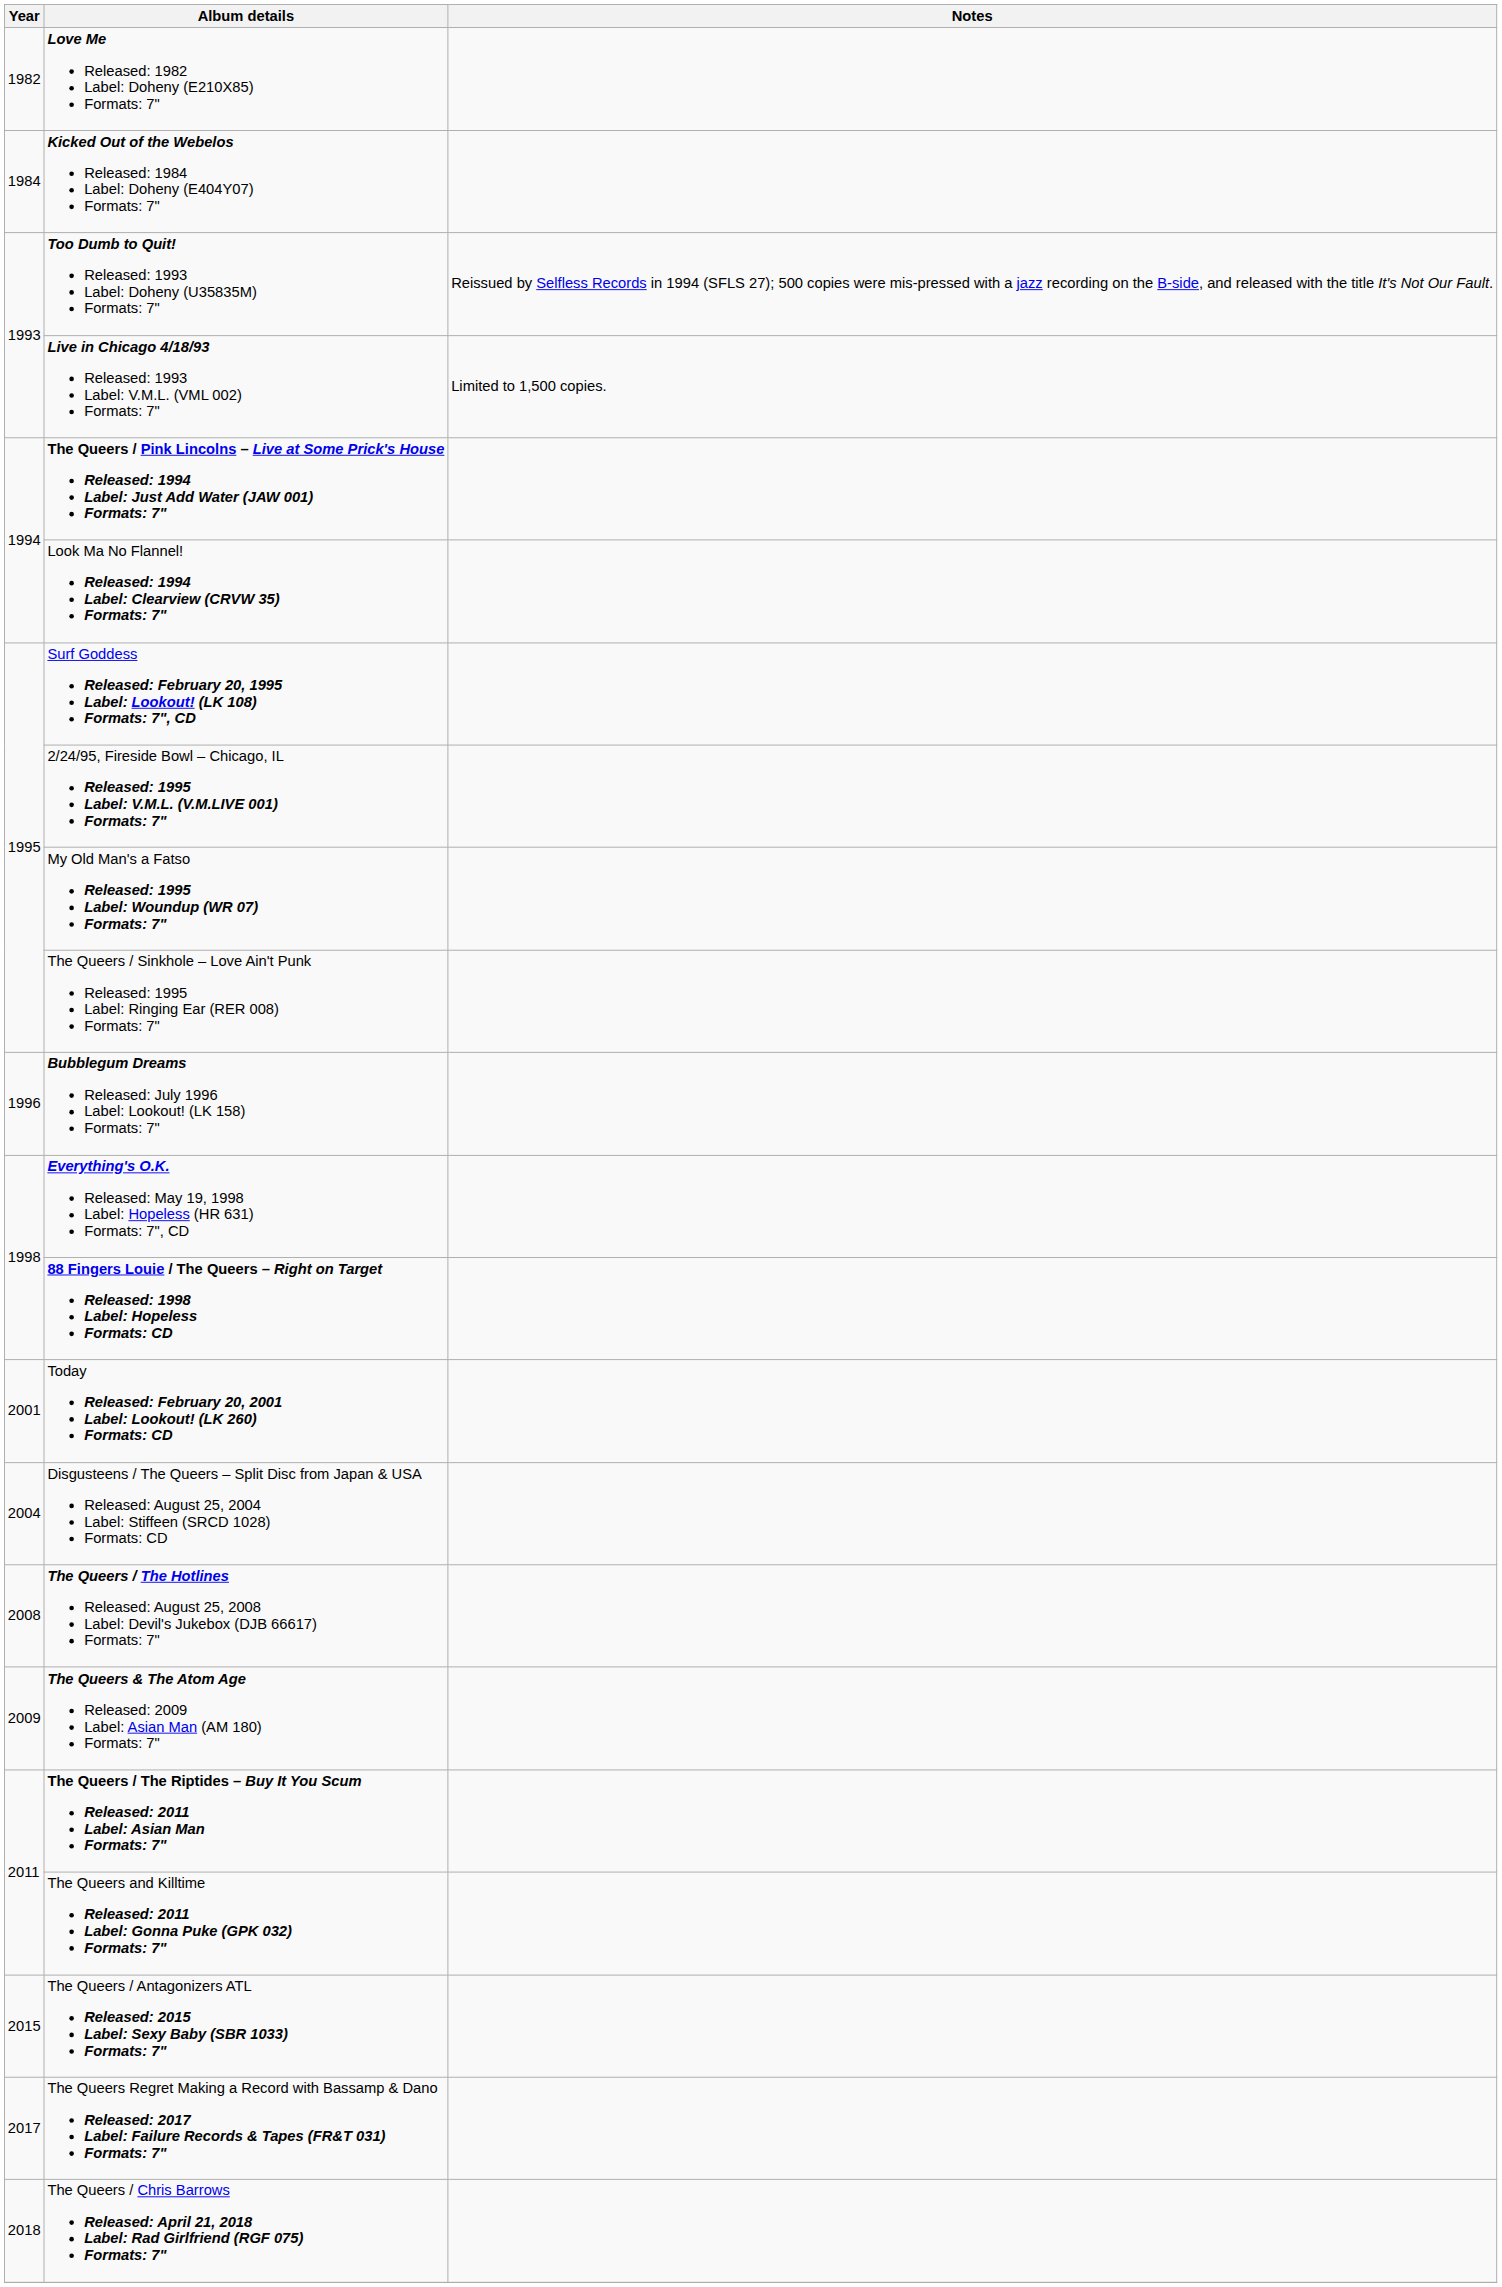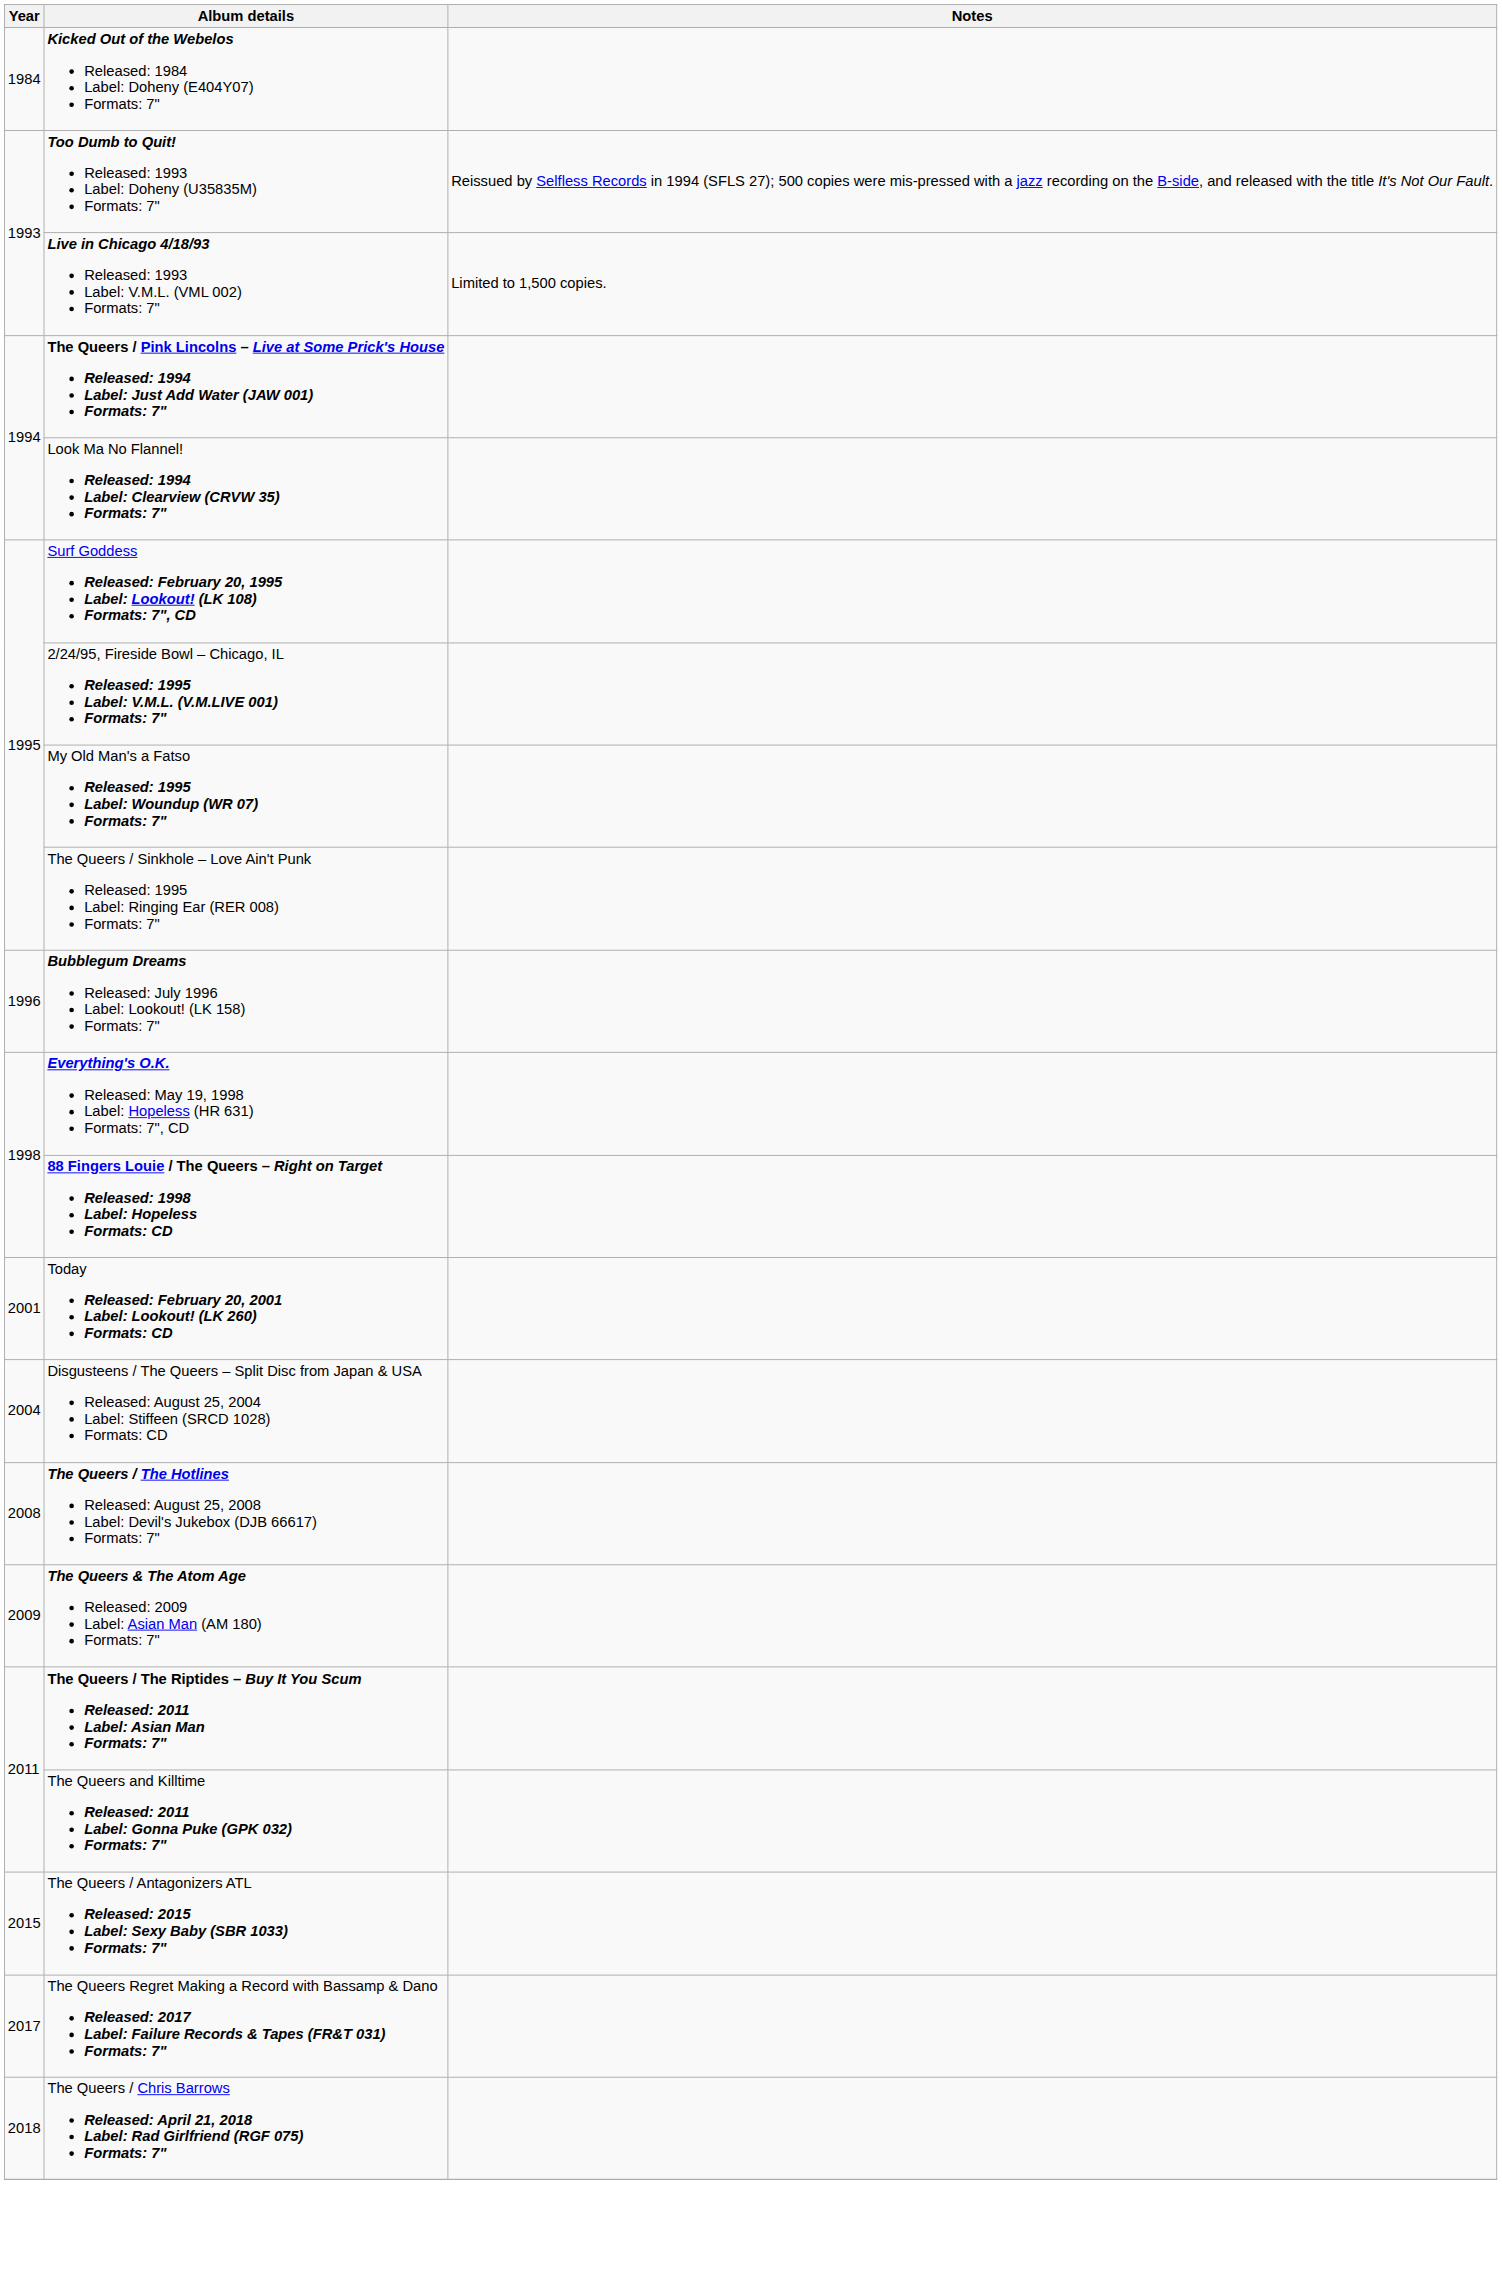 <table class ="wikitable">
 <tr>
 <th>Year</th>
 <th>Album details</th>
 <th>Notes</th>
-</tr>
-<tr>
-<td>1982</td>
-<td><strong><em>Love Me</em></strong><br><ul><li>Released: 1982</li><li>Label: Doheny (E210X85)</li><li>Formats: 7"</li></ul></td>
-<td></td>
 </tr>
 <tr>
 <td>1984</td>
 <td><strong><em>Kicked Out of the Webelos</em></strong><br><ul><li>Released: 1984</li><li>Label: Doheny (E404Y07)</li><li>Formats: 7"</li></ul></td>
 <td></td>
 </tr>
 <tr>
 <td rowspan="2">1993</td>
 <td><strong><em>Too Dumb to Quit!</em></strong><br><ul><li>Released: 1993</li><li>Label: Doheny (U35835M)</li><li>Formats: 7"</li></ul></td>
 <td>Reissued by <a href='#'>Selfless Records</a> in 1994 (SFLS 27); 500 copies were mis-pressed  with a <a href='#'>jazz</a> recording on the <a href='#'>B-side</a>, and released with the title <em>It's Not Our Fault</em>.</td>
 </tr>
 <tr>
 <td><strong><em>Live in Chicago 4/18/93</em></strong><br><ul><li>Released: 1993</li><li>Label: V.M.L. (VML 002)</li><li>Formats: 7"</li></ul></td>
 <td>Limited to 1,500 copies.</td>
 </tr>
 <tr>
 <td rowspan="2">1994</td>
 <td><strong>The Queers / <a href='#'>Pink Lincolns</a> – <em><a href='#'>Live at Some Prick's House</a><strong><em><br><ul><li>Released: 1994</li><li>Label: Just Add Water (JAW 001)</li><li>Formats: 7"</li></ul></td>
 <td></td>
 </tr>
 <tr>
 <td></em></strong>Look Ma No Flannel!<strong><em><br><ul><li>Released: 1994</li><li>Label: Clearview (CRVW 35)</li><li>Formats: 7"</li></ul></td>
 <td></td>
 </tr>
 <tr>
 <td rowspan="4">1995</td>
 <td></em></strong><a href='#'>Surf Goddess</a><strong><em><br><ul><li>Released: February 20, 1995</li><li>Label: <a href='#'>Lookout!</a> (LK 108)</li><li>Formats: 7", CD</li></ul></td>
 <td></td>
 </tr>
 <tr>
 <td></em></strong>2/24/95, Fireside Bowl – Chicago, IL<strong><em><br><ul><li>Released: 1995</li><li>Label: V.M.L. (V.M.LIVE 001)</li><li>Formats: 7"</li></ul></td>
 <td></td>
 </tr>
 <tr>
 <td></em></strong>My Old Man's a Fatso<strong><em><br><ul><li>Released: 1995</li><li>Label: Woundup (WR 07)</li><li>Formats: 7"</li></ul></td>
 <td></td>
 </tr>
 <tr>
 <td></strong>The Queers / Sinkhole – </em>Love Ain't Punk</em></strong><br><ul><li>Released: 1995</li><li>Label: Ringing Ear (RER 008)</li><li>Formats: 7"</li></ul></td>
 <td></td>
 </tr>
 <tr>
 <td>1996</td>
 <td><strong><em>Bubblegum Dreams</em></strong><br><ul><li>Released: July 1996</li><li>Label: Lookout! (LK 158)</li><li>Formats: 7"</li></ul></td>
 <td></td>
 </tr>
 <tr>
 <td rowspan="2">1998</td>
 <td><strong><em><a href='#'>Everything's O.K.</a></em></strong><br><ul><li>Released: May 19, 1998</li><li>Label: <a href='#'>Hopeless</a> (HR 631)</li><li>Formats: 7", CD</li></ul></td>
 <td></td>
 </tr>
 <tr>
 <td><strong><a href='#'>88 Fingers Louie</a> / The Queers – <em>Right on Target<strong><em><br><ul><li>Released: 1998</li><li>Label: Hopeless</li><li>Formats: CD</li></ul></td>
 <td></td>
 </tr>
 <tr>
 <td>2001</td>
 <td></em></strong>Today<strong><em><br><ul><li>Released: February 20, 2001</li><li>Label: Lookout! (LK 260)</li><li>Formats: CD</li></ul></td>
 <td></td>
 </tr>
 <tr>
 <td>2004</td>
 <td></strong>Disgusteens / The Queers – </em>Split Disc from Japan & USA</em></strong><br><ul><li>Released: August 25, 2004</li><li>Label: Stiffeen (SRCD 1028)</li><li>Formats: CD</li></ul></td>
 <td></td>
 </tr>
 <tr>
 <td>2008</td>
 <td><strong><em>The Queers / <a href='#'>The Hotlines</a></em></strong><br><ul><li>Released: August 25, 2008</li><li>Label: Devil's Jukebox (DJB 66617)</li><li>Formats: 7"</li></ul></td>
 <td></td>
 </tr>
 <tr>
 <td>2009</td>
 <td><strong><em>The Queers & The Atom Age</em></strong><br><ul><li>Released: 2009</li><li>Label: <a href='#'>Asian Man</a> (AM 180)</li><li>Formats: 7"</li></ul></td>
 <td></td>
 </tr>
 <tr>
 <td rowspan="2">2011</td>
 <td><strong>The Queers / The Riptides – <em>Buy It You Scum<strong><em><br><ul><li>Released: 2011</li><li>Label: Asian Man</li><li>Formats: 7"</li></ul></td>
 <td></td>
 </tr>
 <tr>
 <td></em></strong>The Queers and Killtime<strong><em><br><ul><li>Released: 2011</li><li>Label: Gonna Puke (GPK 032)</li><li>Formats: 7"</li></ul></td>
 <td></td>
 </tr>
 <tr>
 <td>2015</td>
 <td></em></strong>The Queers / Antagonizers ATL<strong><em><br><ul><li>Released: 2015</li><li>Label: Sexy Baby (SBR 1033)</li><li>Formats: 7"</li></ul></td>
 <td></td>
 </tr>
 <tr>
 <td>2017</td>
 <td></em></strong>The Queers Regret Making a Record with Bassamp & Dano<strong><em><br><ul><li>Released: 2017</li><li>Label: Failure Records & Tapes (FR&T 031)</li><li>Formats: 7"</li></ul></td>
 <td></td>
 </tr>
 <tr>
 <td>2018</td>
 <td></em></strong>The Queers / <a href='#'>Chris Barrows</a><strong><em><br><ul><li>Released: April 21, 2018</li><li>Label: Rad Girlfriend (RGF 075)</li><li>Formats: 7"</li></ul></td>
 <td></td>
 </tr>
 <tr>
 </tr>
 </table>
